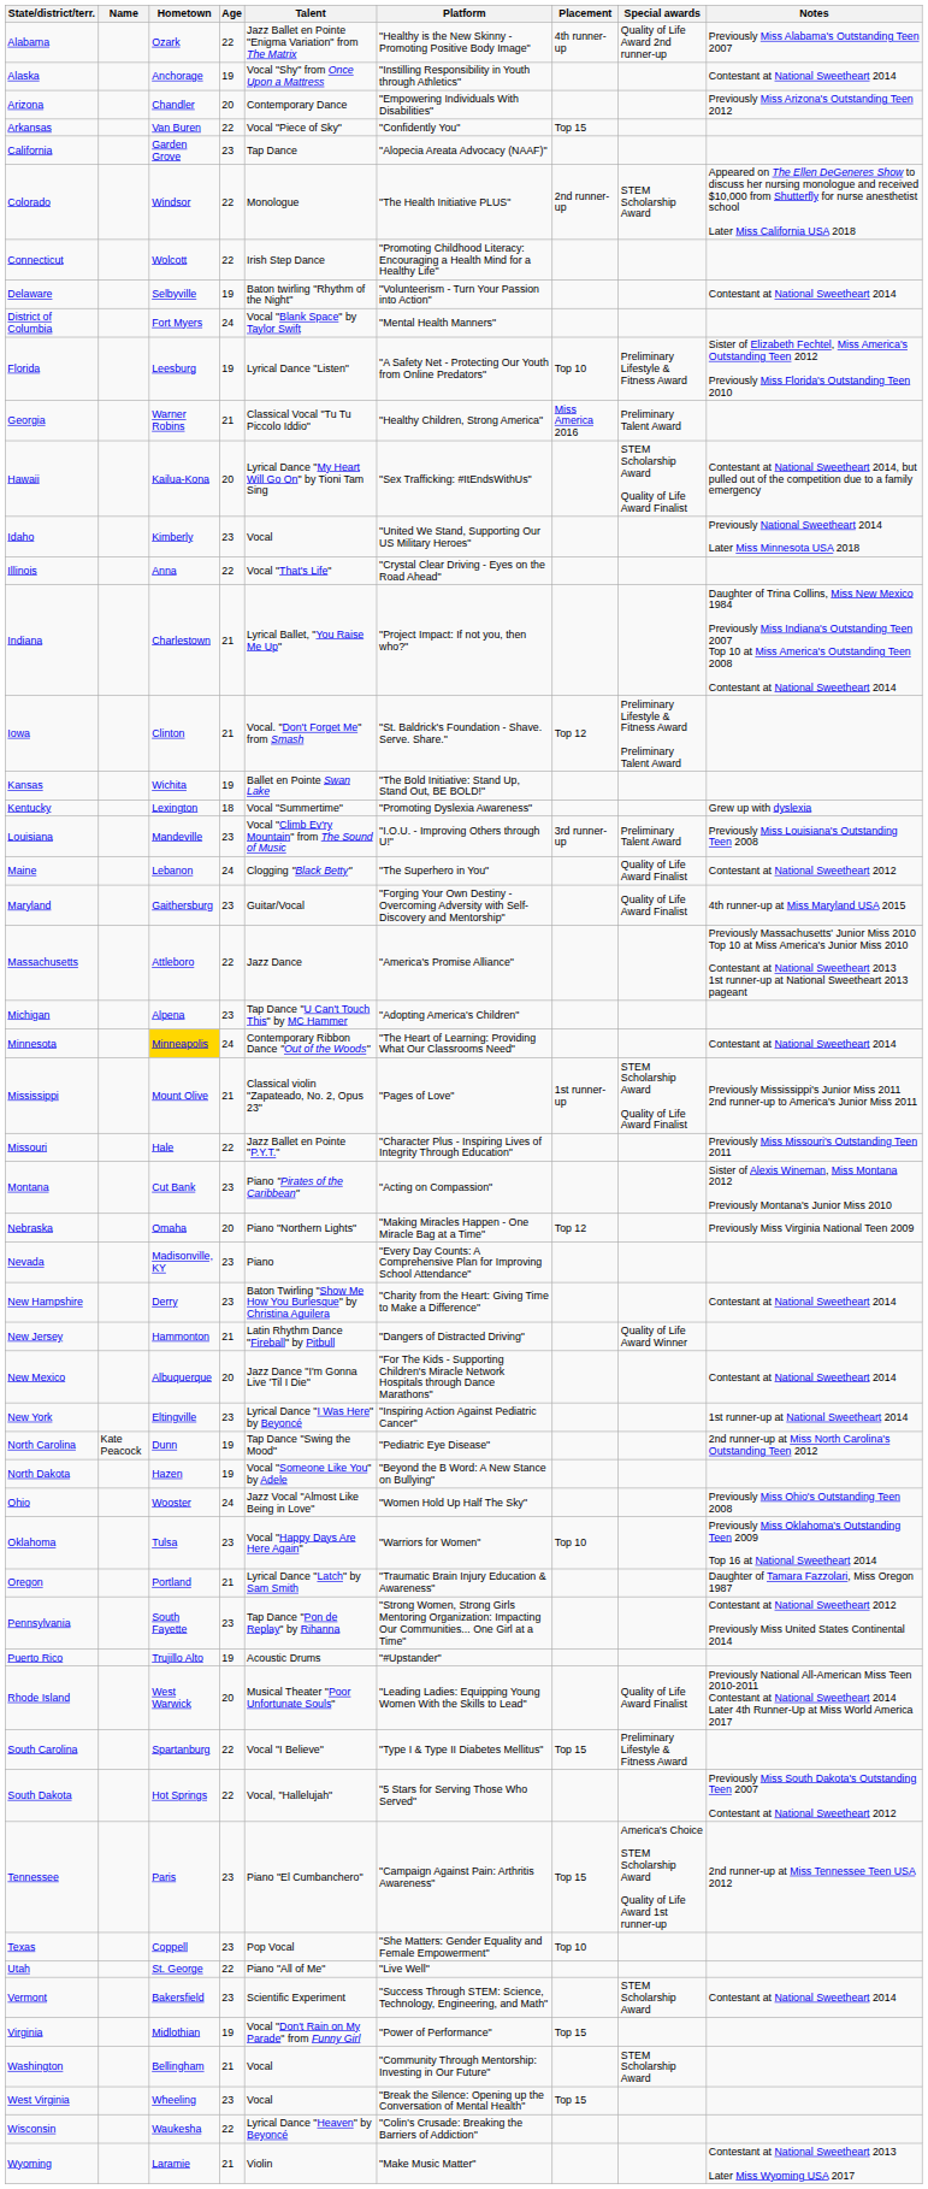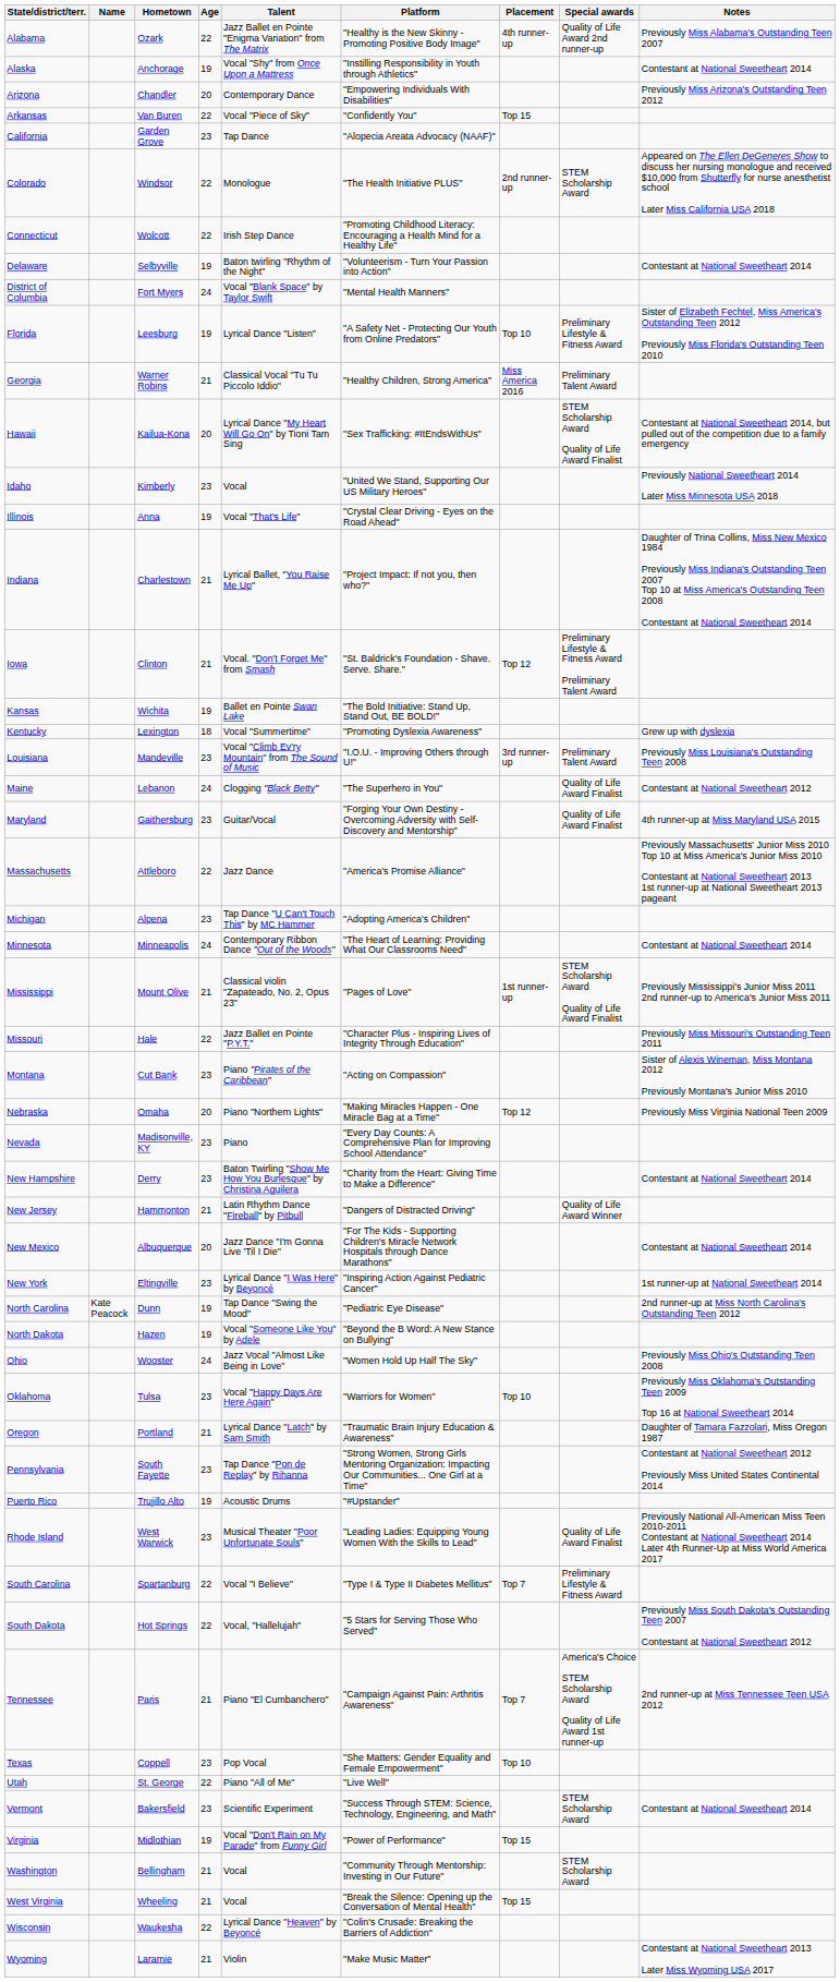 <table class="wikitable sortable" style="font-size:90%">
 <tr bgcolor="#efefef">
 <th>State/district/terr.</th>
 <th>Name</th>
 <th>Hometown</th>
 <th>Age</th>
 <th>Talent</th>
 <th>Platform</th>
 <th>Placement</th>
 <th>Special awards</th>
 <th>Notes</th>
 </tr>
 <tr>
 <td><a href='#'>Alabama</a></td>
 <td></td>
 <td><a href='#'>Ozark</a></td>
 <td>22</td>
 <td>Jazz Ballet en Pointe "Enigma Variation" from <em><a href='#'>The Matrix</a></em></td>
 <td>"Healthy is the New Skinny - Promoting Positive Body Image"</td>
 <td>4th runner-up</td>
 <td>Quality of Life Award 2nd runner-up</td>
 <td>Previously <a href='#'>Miss Alabama's Outstanding Teen</a> 2007</td>
 </tr>
 <tr>
 <td><a href='#'>Alaska</a></td>
 <td></td>
 <td><a href='#'>Anchorage</a></td>
 <td>19</td>
 <td>Vocal "Shy" from <em><a href='#'>Once Upon a Mattress</a></em></td>
 <td>"Instilling Responsibility in Youth through Athletics"</td>
 <td></td>
 <td></td>
 <td>Contestant at <a href='#'>National Sweetheart</a> 2014</td>
 </tr>
 <tr>
 <td><a href='#'>Arizona</a></td>
 <td></td>
 <td><a href='#'>Chandler</a></td>
 <td>20</td>
 <td>Contemporary Dance</td>
 <td>"Empowering Individuals With Disabilities"</td>
 <td></td>
 <td></td>
 <td>Previously <a href='#'>Miss Arizona's Outstanding Teen</a> 2012</td>
 </tr>
 <tr>
 <td><a href='#'>Arkansas</a></td>
 <td></td>
 <td><a href='#'>Van Buren</a></td>
 <td>22</td>
 <td>Vocal "Piece of Sky"</td>
 <td>"Confidently You"</td>
 <td>Top 15</td>
 <td></td>
 <td></td>
 </tr>
 <tr>
 <td><a href='#'>California</a></td>
 <td></td>
 <td><a href='#'>Garden Grove</a></td>
 <td>23</td>
 <td>Tap Dance</td>
 <td>"Alopecia Areata Advocacy (NAAF)"</td>
 <td></td>
 <td></td>
 <td></td>
 </tr>
 <tr>
 <td><a href='#'>Colorado</a></td>
 <td></td>
 <td><a href='#'>Windsor</a></td>
 <td>22</td>
 <td>Monologue</td>
 <td>"The Health Initiative PLUS"</td>
 <td>2nd runner-up</td>
 <td>STEM Scholarship Award</td>
 <td>Appeared on <em><a href='#'>The Ellen DeGeneres Show</a></em> to discuss her nursing monologue and received $10,000 from <a href='#'>Shutterfly</a> for nurse anesthetist school<br><br>Later <a href='#'>Miss California USA</a> 2018</td>
 </tr>
 <tr>
 <td><a href='#'>Connecticut</a></td>
 <td></td>
 <td><a href='#'>Wolcott</a></td>
 <td>22</td>
 <td>Irish Step Dance</td>
 <td>"Promoting Childhood Literacy: Encouraging a Health Mind for a Healthy Life"</td>
 <td></td>
 <td></td>
 <td></td>
 </tr>
 <tr>
 <td><a href='#'>Delaware</a></td>
 <td></td>
 <td><a href='#'>Selbyville</a></td>
 <td>19</td>
 <td>Baton twirling "Rhythm of the Night"</td>
 <td>"Volunteerism - Turn Your Passion into Action"</td>
 <td></td>
 <td></td>
 <td>Contestant at <a href='#'>National Sweetheart</a> 2014</td>
 </tr>
 <tr>
 <td><a href='#'>District of Columbia</a></td>
 <td></td>
 <td><a href='#'>Fort Myers</a></td>
 <td>24</td>
 <td>Vocal "<a href='#'>Blank Space</a>" by <a href='#'>Taylor Swift</a></td>
 <td>"Mental Health Manners"</td>
 <td></td>
 <td></td>
 <td></td>
 </tr>
 <tr>
 <td><a href='#'>Florida</a></td>
 <td></td>
 <td><a href='#'>Leesburg</a></td>
 <td>19</td>
 <td>Lyrical Dance "Listen"</td>
 <td>"A Safety Net - Protecting Our Youth from Online Predators"</td>
 <td>Top 10</td>
 <td>Preliminary Lifestyle & Fitness Award</td>
 <td>Sister of <a href='#'>Elizabeth Fechtel</a>, <a href='#'>Miss America's Outstanding Teen</a> 2012<br><br>Previously <a href='#'>Miss Florida's Outstanding Teen</a> 2010</td>
 </tr>
 <tr>
 <td><a href='#'>Georgia</a></td>
 <td></td>
 <td><a href='#'>Warner Robins</a></td>
 <td>21</td>
 <td>Classical Vocal "Tu Tu Piccolo Iddio"</td>
 <td>"Healthy Children, Strong America"</td>
 <td><a href='#'>Miss America</a> 2016</td>
 <td>Preliminary Talent Award</td>
 <td></td>
 </tr>
 <tr>
 <td><a href='#'>Hawaii</a></td>
 <td></td>
 <td><a href='#'>Kailua-Kona</a></td>
 <td>20</td>
 <td>Lyrical Dance "<a href='#'>My Heart Will Go On</a>" by Tioni Tam Sing</td>
 <td>"Sex Trafficking: #ItEndsWithUs"</td>
 <td></td>
 <td>STEM Scholarship Award<br><br>Quality of Life Award Finalist</td>
 <td>Contestant at <a href='#'>National Sweetheart</a> 2014, but pulled out of the competition due to a family emergency</td>
 </tr>
 <tr>
 <td><a href='#'>Idaho</a></td>
 <td></td>
 <td><a href='#'>Kimberly</a></td>
 <td>23</td>
 <td>Vocal</td>
 <td>"United We Stand, Supporting Our US Military Heroes"</td>
 <td></td>
 <td></td>
 <td>Previously <a href='#'>National Sweetheart</a> 2014<br><br>Later <a href='#'>Miss Minnesota USA</a> 2018</td>
 </tr>
 <tr>
 <td><a href='#'>Illinois</a></td>
 <td></td>
 <td><a href='#'>Anna</a></td>
-<td>22</td>
+<td>19</td>
 <td>Vocal "<a href='#'>That's Life</a>"</td>
 <td>"Crystal Clear Driving - Eyes on the Road Ahead"</td>
 <td></td>
 <td></td>
 <td></td>
 </tr>
 <tr>
 <td><a href='#'>Indiana</a></td>
 <td></td>
 <td><a href='#'>Charlestown</a></td>
 <td>21</td>
 <td>Lyrical Ballet, "<a href='#'>You Raise Me Up</a>"</td>
 <td>"Project Impact: If not you, then who?"</td>
 <td></td>
 <td></td>
 <td>Daughter of Trina Collins, <a href='#'>Miss New Mexico</a> 1984<br><br> Previously <a href='#'>Miss Indiana's Outstanding Teen</a> 2007 <br>Top 10 at <a href='#'>Miss America's Outstanding Teen</a> 2008<br><br>Contestant at <a href='#'>National Sweetheart</a> 2014</td>
 </tr>
 <tr>
 <td><a href='#'>Iowa</a></td>
 <td></td>
 <td><a href='#'>Clinton</a></td>
 <td>21</td>
 <td>Vocal. "<a href='#'>Don't Forget Me</a>" from <em><a href='#'>Smash</a></em></td>
 <td>"St. Baldrick's Foundation - Shave. Serve. Share."</td>
 <td>Top 12</td>
 <td>Preliminary Lifestyle & Fitness Award<br><br>Preliminary Talent Award</td>
 <td></td>
 </tr>
 <tr>
 <td><a href='#'>Kansas</a></td>
 <td></td>
 <td><a href='#'>Wichita</a></td>
 <td>19</td>
 <td>Ballet en Pointe <em><a href='#'>Swan Lake</a></em></td>
 <td>"The Bold Initiative: Stand Up, Stand Out, BE BOLD!"</td>
 <td></td>
 <td></td>
 <td></td>
 </tr>
 <tr>
 <td><a href='#'>Kentucky</a></td>
 <td></td>
 <td><a href='#'>Lexington</a></td>
 <td>18</td>
 <td>Vocal "Summertime"</td>
 <td>"Promoting Dyslexia Awareness"</td>
 <td></td>
 <td></td>
 <td>Grew up with <a href='#'>dyslexia</a></td>
 </tr>
 <tr>
 <td><a href='#'>Louisiana</a></td>
 <td></td>
 <td><a href='#'>Mandeville</a></td>
 <td>23</td>
 <td>Vocal "<a href='#'>Climb Ev'ry Mountain</a>" from <em><a href='#'>The Sound of Music</a></em></td>
 <td>"I.O.U. - Improving Others through U!"</td>
 <td>3rd runner-up</td>
 <td>Preliminary Talent Award</td>
 <td>Previously <a href='#'>Miss Louisiana's Outstanding Teen</a> 2008</td>
 </tr>
 <tr>
 <td><a href='#'>Maine</a></td>
 <td></td>
 <td><a href='#'>Lebanon</a></td>
 <td>24</td>
 <td>Clogging <em>"<a href='#'>Black Betty</a>"</em></td>
 <td>"The Superhero in You"</td>
 <td></td>
 <td>Quality of Life Award Finalist</td>
 <td>Contestant at <a href='#'>National Sweetheart</a> 2012</td>
 </tr>
 <tr>
 <td><a href='#'>Maryland</a></td>
 <td></td>
 <td><a href='#'>Gaithersburg</a></td>
 <td>23</td>
 <td>Guitar/Vocal</td>
 <td>"Forging Your Own Destiny - Overcoming Adversity with Self-Discovery and Mentorship"</td>
 <td></td>
 <td>Quality of Life Award Finalist</td>
 <td>4th runner-up at <a href='#'>Miss Maryland USA</a> 2015</td>
 </tr>
 <tr>
 <td><a href='#'>Massachusetts</a></td>
 <td></td>
 <td><a href='#'>Attleboro</a></td>
 <td>22</td>
 <td>Jazz Dance</td>
 <td>"America's Promise Alliance"</td>
 <td></td>
 <td></td>
 <td>Previously Massachusetts' Junior Miss 2010<br>Top 10 at Miss America's Junior Miss 2010<br><br>Contestant at <a href='#'>National Sweetheart</a> 2013<br>1st runner-up at National Sweetheart 2013 pageant</td>
 </tr>
 <tr>
 <td><a href='#'>Michigan</a></td>
 <td></td>
 <td><a href='#'>Alpena</a></td>
 <td>23</td>
 <td>Tap Dance "<a href='#'>U Can't Touch This</a>" by <a href='#'>MC Hammer</a></td>
 <td>"Adopting America's Children"</td>
 <td></td>
 <td></td>
 <td></td>
 </tr>
 <tr>
 <td><a href='#'>Minnesota</a></td>
 <td></td>
-<td style="background: gold;"><a href='#'>Minneapolis</a></td>
+<td><a href='#'>Minneapolis</a></td>
 <td>24</td>
 <td>Contemporary Ribbon Dance <em>"<a href='#'>Out of the Woods</a>"</em></td>
 <td>"The Heart of Learning: Providing What Our Classrooms Need"</td>
 <td></td>
 <td></td>
 <td>Contestant at <a href='#'>National Sweetheart</a> 2014</td>
 </tr>
 <tr>
 <td><a href='#'>Mississippi</a></td>
 <td></td>
 <td><a href='#'>Mount Olive</a></td>
 <td>21</td>
 <td>Classical violin "Zapateado,  No.  2,  Opus  23"</td>
 <td>"Pages of Love"</td>
 <td>1st runner-up</td>
 <td>STEM Scholarship Award<br><br>Quality of Life Award Finalist</td>
 <td>Previously Mississippi's Junior Miss 2011<br>2nd runner-up to America's Junior Miss 2011</td>
 </tr>
 <tr>
 <td><a href='#'>Missouri</a></td>
 <td></td>
 <td><a href='#'>Hale</a></td>
 <td>22</td>
 <td>Jazz Ballet en Pointe "<a href='#'>P.Y.T.</a>"</td>
 <td>"Character Plus - Inspiring Lives of Integrity Through Education"</td>
 <td></td>
 <td></td>
 <td>Previously <a href='#'>Miss Missouri's Outstanding Teen</a> 2011</td>
 </tr>
 <tr>
 <td><a href='#'>Montana</a></td>
 <td></td>
 <td><a href='#'>Cut Bank</a></td>
 <td>23</td>
 <td>Piano <em>"<a href='#'>Pirates of the Caribbean</a>"</em></td>
 <td>"Acting on Compassion"</td>
 <td></td>
 <td></td>
 <td>Sister of <a href='#'>Alexis Wineman</a>, <a href='#'>Miss Montana</a> 2012<br><br>Previously Montana's Junior Miss 2010</td>
 </tr>
 <tr>
 <td><a href='#'>Nebraska</a></td>
 <td></td>
 <td><a href='#'>Omaha</a></td>
 <td>20</td>
 <td>Piano "Northern Lights"</td>
 <td>"Making Miracles Happen - One Miracle Bag at a Time"</td>
 <td>Top 12</td>
 <td></td>
 <td>Previously Miss Virginia National Teen 2009</td>
 </tr>
 <tr>
 <td><a href='#'>Nevada</a></td>
 <td></td>
 <td><a href='#'>Madisonville, KY</a></td>
 <td>23</td>
 <td>Piano</td>
 <td>"Every Day Counts: A Comprehensive Plan for Improving School Attendance"</td>
 <td></td>
 <td></td>
 <td></td>
 </tr>
 <tr>
 <td><a href='#'>New Hampshire</a></td>
 <td></td>
 <td><a href='#'>Derry</a></td>
 <td>23</td>
 <td>Baton Twirling "<a href='#'>Show Me How You Burlesque</a>" by <a href='#'>Christina Aguilera</a></td>
 <td>"Charity from the Heart: Giving Time to Make a Difference"</td>
 <td></td>
 <td></td>
 <td>Contestant at <a href='#'>National Sweetheart</a> 2014</td>
 </tr>
 <tr>
 <td><a href='#'>New Jersey</a></td>
 <td></td>
 <td><a href='#'>Hammonton</a></td>
 <td>21</td>
 <td>Latin Rhythm Dance "<a href='#'>Fireball</a>" by <a href='#'>Pitbull</a></td>
 <td>"Dangers of Distracted Driving"</td>
 <td></td>
 <td>Quality of Life Award Winner</td>
 <td></td>
 </tr>
 <tr>
 <td><a href='#'>New Mexico</a></td>
 <td></td>
 <td><a href='#'>Albuquerque</a></td>
 <td>20</td>
 <td>Jazz Dance "I'm Gonna Live 'Til I Die"</td>
 <td>"For The Kids - Supporting Children's Miracle Network Hospitals through Dance Marathons"</td>
 <td></td>
 <td></td>
 <td>Contestant at <a href='#'>National Sweetheart</a> 2014</td>
 </tr>
 <tr>
 <td><a href='#'>New York</a></td>
 <td></td>
 <td><a href='#'>Eltingville</a></td>
 <td>23</td>
 <td>Lyrical Dance "<a href='#'>I Was Here</a>" by <a href='#'>Beyoncé</a></td>
 <td>"Inspiring Action Against Pediatric Cancer"</td>
 <td></td>
 <td></td>
 <td>1st runner-up at <a href='#'>National Sweetheart</a> 2014</td>
 </tr>
 <tr>
 <td><a href='#'>North Carolina</a></td>
 <td>Kate Peacock</td>
 <td><a href='#'>Dunn</a></td>
 <td>19</td>
 <td>Tap Dance "Swing the Mood"</td>
 <td>"Pediatric Eye Disease"</td>
 <td></td>
 <td></td>
 <td>2nd runner-up at <a href='#'>Miss North Carolina's Outstanding Teen</a> 2012</td>
 </tr>
 <tr>
 <td><a href='#'>North Dakota</a></td>
 <td></td>
 <td><a href='#'>Hazen</a></td>
 <td>19</td>
 <td>Vocal "<a href='#'>Someone Like You</a>" by <a href='#'>Adele</a></td>
 <td>"Beyond the B Word: A New Stance on Bullying"</td>
 <td></td>
 <td></td>
 <td></td>
 </tr>
 <tr>
 <td><a href='#'>Ohio</a></td>
 <td></td>
 <td><a href='#'>Wooster</a></td>
 <td>24</td>
 <td>Jazz Vocal "Almost Like Being in Love"</td>
 <td>"Women Hold Up Half The Sky"</td>
 <td></td>
 <td></td>
 <td>Previously <a href='#'>Miss Ohio's Outstanding Teen</a> 2008</td>
 </tr>
 <tr>
 <td><a href='#'>Oklahoma</a></td>
 <td></td>
 <td><a href='#'>Tulsa</a></td>
 <td>23</td>
 <td>Vocal "<a href='#'>Happy Days Are Here Again</a>"</td>
 <td>"Warriors for Women"</td>
 <td>Top 10</td>
 <td></td>
 <td>Previously <a href='#'>Miss Oklahoma's Outstanding Teen</a> 2009<br><br>Top 16 at <a href='#'>National Sweetheart</a> 2014</td>
 </tr>
 <tr>
 <td><a href='#'>Oregon</a></td>
 <td></td>
 <td><a href='#'>Portland</a></td>
 <td>21</td>
 <td>Lyrical Dance "<a href='#'>Latch</a>" by <a href='#'>Sam Smith</a></td>
 <td>"Traumatic Brain Injury Education & Awareness"</td>
 <td></td>
 <td></td>
 <td>Daughter of <a href='#'>Tamara Fazzolari</a>, Miss Oregon 1987</td>
 </tr>
 <tr>
 <td><a href='#'>Pennsylvania</a></td>
 <td></td>
 <td><a href='#'>South Fayette</a></td>
 <td>23</td>
 <td>Tap Dance "<a href='#'>Pon de Replay</a>" by <a href='#'>Rihanna</a></td>
 <td>"Strong Women, Strong Girls Mentoring Organization: Impacting Our Communities... One Girl at a Time"</td>
 <td></td>
 <td></td>
 <td>Contestant at <a href='#'>National Sweetheart</a> 2012<br><br>Previously Miss United States Continental 2014</td>
 </tr>
 <tr>
 <td><a href='#'>Puerto Rico</a></td>
 <td></td>
 <td><a href='#'>Trujillo Alto</a></td>
 <td>19</td>
 <td>Acoustic Drums</td>
 <td>"#Upstander"</td>
 <td></td>
 <td></td>
 <td></td>
 </tr>
 <tr>
 <td><a href='#'>Rhode Island</a></td>
 <td></td>
 <td><a href='#'>West Warwick</a></td>
-<td>20</td>
+<td>23</td>
 <td>Musical Theater "<a href='#'>Poor Unfortunate Souls</a>"</td>
 <td>"Leading Ladies: Equipping Young Women With the Skills to Lead"</td>
 <td></td>
 <td>Quality of Life Award Finalist</td>
 <td>Previously National All-American Miss Teen 2010-2011<br>Contestant at <a href='#'>National Sweetheart</a> 2014<br>Later 4th Runner-Up at Miss World America 2017</td>
 </tr>
 <tr>
 <td><a href='#'>South Carolina</a></td>
 <td></td>
 <td><a href='#'>Spartanburg</a></td>
 <td>22</td>
 <td>Vocal "I Believe"</td>
 <td>"Type I & Type II Diabetes Mellitus"</td>
-<td>Top 15</td>
+<td>Top 7</td>
 <td>Preliminary Lifestyle & Fitness Award</td>
 <td></td>
 </tr>
 <tr>
 <td><a href='#'>South Dakota</a></td>
 <td></td>
 <td><a href='#'>Hot Springs</a></td>
 <td>22</td>
 <td>Vocal, "Hallelujah"</td>
 <td>"5 Stars for Serving Those Who Served"</td>
 <td></td>
 <td></td>
 <td>Previously <a href='#'>Miss South Dakota's Outstanding Teen</a> 2007 <br><br>Contestant at <a href='#'>National Sweetheart</a> 2012</td>
 </tr>
 <tr>
 <td><a href='#'>Tennessee</a></td>
 <td></td>
 <td><a href='#'>Paris</a></td>
-<td>23</td>
+<td>21</td>
 <td>Piano "El Cumbanchero"</td>
 <td>"Campaign Against Pain: Arthritis Awareness"</td>
-<td>Top 15</td>
+<td>Top 7</td>
 <td>America's Choice<br><br>STEM Scholarship Award<br><br>Quality of Life Award 1st runner-up</td>
 <td>2nd runner-up at <a href='#'>Miss Tennessee Teen USA</a> 2012</td>
 </tr>
 <tr>
 <td><a href='#'>Texas</a></td>
 <td></td>
 <td><a href='#'>Coppell</a></td>
 <td>23</td>
 <td>Pop Vocal</td>
 <td>"She Matters: Gender Equality and Female Empowerment"</td>
 <td>Top 10</td>
 <td></td>
 <td></td>
 </tr>
 <tr>
 <td><a href='#'>Utah</a></td>
 <td></td>
 <td><a href='#'>St. George</a></td>
 <td>22</td>
 <td>Piano "All of Me"</td>
 <td>"Live Well"</td>
 <td></td>
 <td></td>
 <td></td>
 </tr>
 <tr>
 <td><a href='#'>Vermont</a></td>
 <td></td>
 <td><a href='#'>Bakersfield</a></td>
 <td>23</td>
 <td>Scientific Experiment</td>
 <td>"Success Through STEM: Science, Technology, Engineering, and Math"</td>
 <td></td>
 <td>STEM Scholarship Award</td>
 <td>Contestant at <a href='#'>National Sweetheart</a> 2014</td>
 </tr>
 <tr>
 <td><a href='#'>Virginia</a></td>
 <td></td>
 <td><a href='#'>Midlothian</a></td>
 <td>19</td>
 <td>Vocal "<a href='#'>Don't Rain on My Parade</a>" from <em><a href='#'>Funny Girl</a></em></td>
 <td>"Power of Performance"</td>
 <td>Top 15</td>
 <td></td>
 <td></td>
 </tr>
 <tr>
 <td><a href='#'>Washington</a></td>
 <td></td>
 <td><a href='#'>Bellingham</a></td>
 <td>21</td>
 <td>Vocal</td>
 <td>"Community Through Mentorship: Investing in Our Future"</td>
 <td></td>
 <td>STEM Scholarship Award</td>
 <td></td>
 </tr>
 <tr>
 <td><a href='#'>West Virginia</a></td>
 <td></td>
 <td><a href='#'>Wheeling</a></td>
-<td>23</td>
+<td>21</td>
 <td>Vocal</td>
 <td>"Break the Silence: Opening up the Conversation of Mental Health"</td>
 <td>Top 15</td>
 <td></td>
 <td></td>
 </tr>
 <tr>
 <td><a href='#'>Wisconsin</a></td>
 <td></td>
 <td><a href='#'>Waukesha</a></td>
 <td>22</td>
 <td>Lyrical Dance "<a href='#'>Heaven</a>" by <a href='#'>Beyoncé</a></td>
 <td>"Colin's Crusade: Breaking the Barriers of Addiction"</td>
 <td></td>
 <td></td>
 <td></td>
 </tr>
 <tr>
 <td><a href='#'>Wyoming</a></td>
 <td></td>
 <td><a href='#'>Laramie</a></td>
 <td>21</td>
 <td>Violin</td>
 <td>"Make Music Matter"</td>
 <td></td>
 <td></td>
 <td>Contestant at <a href='#'>National Sweetheart</a> 2013<br><br>Later <a href='#'>Miss Wyoming USA</a> 2017</td>
 </tr>
 </table>
